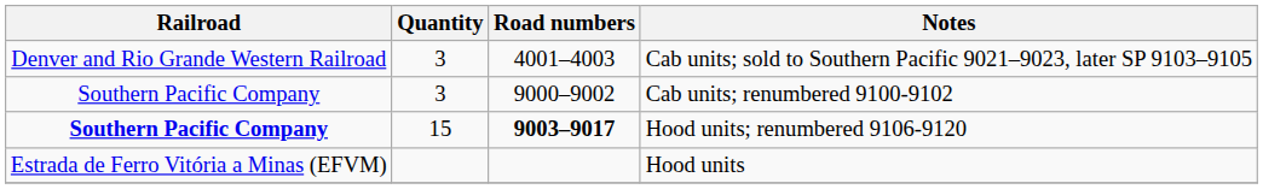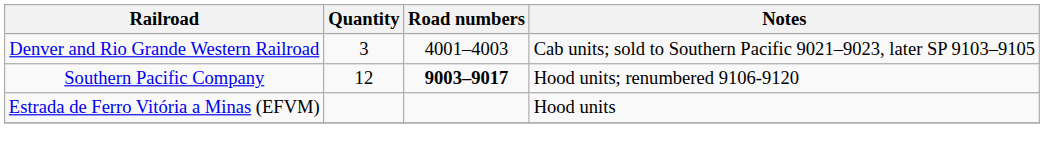 <table class="wikitable" style=text-align:center>
 <tr>
 <th>Railroad</th>
 <th>Quantity</th>
 <th>Road numbers</th>
 <th>Notes</th>
 </tr>
 <tr>
 <td><a href='#'>Denver and Rio Grande Western Railroad</a></td>
 <td>3</td>
 <td>4001–4003</td>
 <td style=text-align:left>Cab units; sold to Southern Pacific 9021–9023, later SP 9103–9105</td>
 </tr>
 <tr>
 <td><a href='#'>Southern Pacific Company</a></td>
-<td>3</td>
-<td>9000–9002</td>
-<td style=text-align:left>Cab units; renumbered 9100-9102</td>
-</tr>
-<tr>
-<td><strong><a href='#'>Southern Pacific Company</a></strong></td>
-<td>15</td>
+<td>12</td>
 <td><strong>9003–9017</strong></td>
 <td style=text-align:left>Hood units; renumbered 9106-9120</td>
 </tr>
 <tr>
 <td><a href='#'>Estrada de Ferro Vitória a Minas</a> (EFVM)</td>
 <td></td>
 <td></td>
 <td style=text-align:left>Hood units</td>
 </tr>
 <tr>
 </tr>
 </table>
